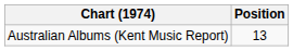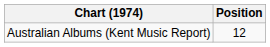 <table class="wikitable plainrowheaders" style="text-align:center">
 <tr>
 <th>Chart (1974)</th>
 <th>Position</th>
 </tr>
 <tr>
 <td scope="row">Australian Albums (Kent Music Report)</td>
-<td>13</td>
+<td>12</td>
 </tr>
 </table>
